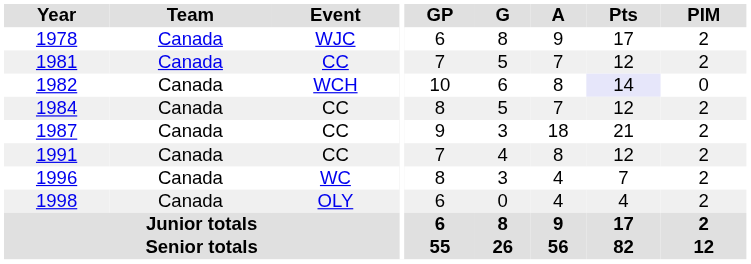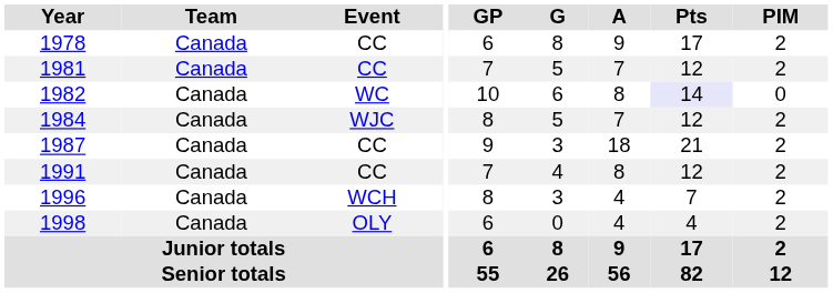 <table border="0" cellpadding="1" cellspacing="0" ID="Table3" style="text-align:center; width:40em">
 <tr style="background:#e0e0e0;">
 <th>Year</th>
 <th>Team</th>
 <th>Event</th>
 <th rowspan="102" style="background:#fff;"></th>
 <th>GP</th>
 <th>G</th>
 <th>A</th>
 <th>Pts</th>
 <th>PIM</th>
 </tr>
 <tr>
 <td><a href='#'>1978</a></td>
 <td><a href='#'>Canada</a></td>
-<td><a href='#'>WJC</a></td>
+<td>CC</td>
 <td>6</td>
 <td>8</td>
 <td>9</td>
 <td>17</td>
 <td>2</td>
 </tr>
 <tr style="background:#f0f0f0;">
 <td><a href='#'>1981</a></td>
 <td><a href='#'>Canada</a></td>
 <td><a href='#'>CC</a></td>
 <td>7</td>
 <td>5</td>
 <td>7</td>
 <td>12</td>
 <td>2</td>
 </tr>
 <tr>
 <td><a href='#'>1982</a></td>
 <td>Canada</td>
-<td><a href='#'>WCH</a></td>
+<td><a href='#'>WC</a></td>
 <td>10</td>
 <td>6</td>
 <td>8</td>
 <td style="background: lavender;">14</td>
 <td>0</td>
 </tr>
 <tr style="background:#f0f0f0;">
 <td><a href='#'>1984</a></td>
 <td>Canada</td>
-<td>CC</td>
+<td><a href='#'>WJC</a></td>
 <td>8</td>
 <td>5</td>
 <td>7</td>
 <td>12</td>
 <td>2</td>
 </tr>
 <tr>
 <td><a href='#'>1987</a></td>
 <td>Canada</td>
 <td>CC</td>
 <td>9</td>
 <td>3</td>
 <td>18</td>
 <td>21</td>
 <td>2</td>
 </tr>
 <tr style="background:#f0f0f0;">
 <td><a href='#'>1991</a></td>
 <td>Canada</td>
 <td>CC</td>
 <td>7</td>
 <td>4</td>
 <td>8</td>
 <td>12</td>
 <td>2</td>
 </tr>
 <tr>
 <td><a href='#'>1996</a></td>
 <td>Canada</td>
-<td><a href='#'>WC</a></td>
+<td><a href='#'>WCH</a></td>
 <td>8</td>
 <td>3</td>
 <td>4</td>
 <td>7</td>
 <td>2</td>
 </tr>
 <tr style="background:#f0f0f0;">
 <td><a href='#'>1998</a></td>
 <td>Canada</td>
 <td><a href='#'>OLY</a></td>
 <td>6</td>
 <td>0</td>
 <td>4</td>
 <td>4</td>
 <td>2</td>
 </tr>
 <tr style="background:#e0e0e0;">
 <th colspan="3">Junior totals</th>
 <th>6</th>
 <th>8</th>
 <th>9</th>
 <th>17</th>
 <th>2</th>
 </tr>
 <tr style="background:#e0e0e0;">
 <th colspan="3">Senior totals</th>
 <th>55</th>
 <th>26</th>
 <th>56</th>
 <th>82</th>
 <th>12</th>
 </tr>
 </table>
